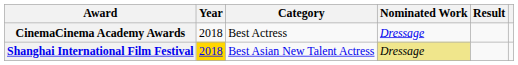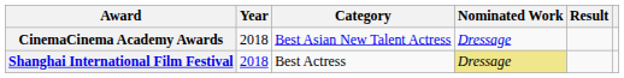 <table class="wikitable sortable plainrowheaders">
 <tr>
 <th scope="col">Award</th>
 <th scope="col">Year</th>
 <th scope="col">Category</th>
 <th scope="col">Nominated Work</th>
 <th scope="col">Result</th>
 <th scope="col" class="unsortable"></th>
 </tr>
 <tr>
 <th scope=row>CinemaCinema Academy Awards</th>
 <td>2018</td>
-<td>Best Actress</td>
+<td><a href='#'>Best Asian New Talent Actress</a></td>
 <td><em><a href='#'>Dressage</a></em></td>
 <td></td>
 <td></td>
 </tr>
 <tr>
 <th scope="row"><a href='#'>Shanghai International Film Festival</a></th>
-<td style="background: gold;"><a href='#'>2018</a></td>
-<td><a href='#'>Best Asian New Talent Actress</a></td>
+<td><a href='#'>2018</a></td>
+<td>Best Actress</td>
 <td style="background: khaki;"><em>Dressage</em></td>
 <td></td>
 <td></td>
 </tr>
 </table>
